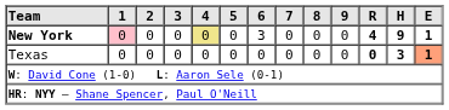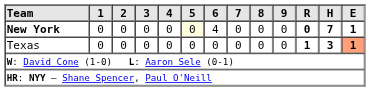 <table border=1 cellspacing=0 width=425 style="margin-left:3em;">
 <tr style="text-align:center; background-color:#e6e6e6;">
 <th align=left width=22%>Team</th>
 <th width=6%>1</th>
 <th width=6%>2</th>
 <th width=6%>3</th>
 <th width=6%>4</th>
 <th width=6%>5</th>
 <th width=6%>6</th>
 <th width=6%>7</th>
 <th width=6%>8</th>
 <th width=6%>9</th>
 <th width=6%>R</th>
 <th width=6%>H</th>
 <th width=6%>E</th>
 </tr>
 <tr style="text-align:center;">
 <td align=left><strong>New York</strong></td>
-<td style="background: pink;">0</td>
-<td>0</td>
-<td>0</td>
-<td style="background: khaki;">0</td>
-<td>0</td>
-<td>3</td>
 <td>0</td>
 <td>0</td>
 <td>0</td>
-<td><strong>4</strong></td>
-<td><strong>9</strong></td>
+<td>0</td>
+<td style="background: lightyellow;">0</td>
+<td>4</td>
+<td>0</td>
+<td>0</td>
+<td>0</td>
+<td><strong>0</strong></td>
+<td><strong>7</strong></td>
 <td><strong>1</strong></td>
 </tr>
 <tr style="text-align:center;">
 <td align=left>Texas</td>
 <td>0</td>
 <td>0</td>
 <td>0</td>
 <td>0</td>
 <td>0</td>
 <td>0</td>
 <td>0</td>
 <td>0</td>
 <td>0</td>
-<td><strong>0</strong></td>
+<td><strong>1</strong></td>
 <td><strong>3</strong></td>
 <td style="background: lightsalmon;"><strong>1</strong></td>
 </tr>
 <tr style="text-align:left;">
 <td colspan=14><small><strong>W</strong>: <a href='#'>David Cone</a> (1-0)   <strong>L</strong>: <a href='#'>Aaron Sele</a> (0-1)  </small></td>
 </tr>
 <tr style="text-align:left;">
 <td colspan=14><small><strong>HR</strong>: <strong>NYY</strong> – <a href='#'>Shane Spencer</a>, <a href='#'>Paul O'Neill</a>   </small></td>
 </tr>
 </table>
